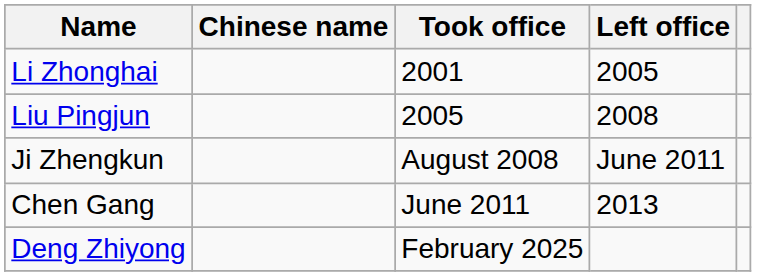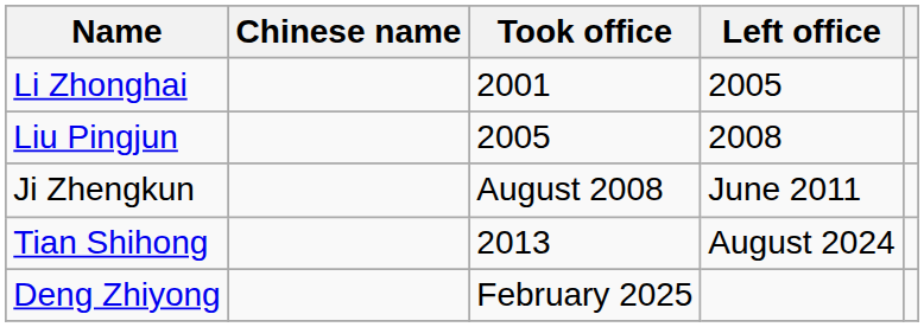 <table class="wikitable">
 <tr>
 <th>Name</th>
 <th>Chinese name</th>
 <th>Took office</th>
 <th>Left office</th>
 <th></th>
 </tr>
 <tr>
 <td><a href='#'>Li Zhonghai</a></td>
 <td></td>
 <td>2001</td>
 <td>2005</td>
 <td></td>
 </tr>
 <tr>
 <td><a href='#'>Liu Pingjun</a></td>
 <td></td>
 <td>2005</td>
 <td>2008</td>
 <td></td>
 </tr>
 <tr>
 <td>Ji Zhengkun</td>
 <td></td>
 <td>August 2008</td>
 <td>June 2011</td>
 <td></td>
 </tr>
 <tr>
-<td>Chen Gang</td>
+<td><a href='#'>Tian Shihong</a></td>
 <td></td>
-<td>June 2011</td>
 <td>2013</td>
+<td>August 2024</td>
 <td></td>
 </tr>
 <tr>
 <td><a href='#'>Deng Zhiyong</a></td>
 <td></td>
 <td>February 2025</td>
 <td></td>
 <td></td>
 </tr>
 </table>
